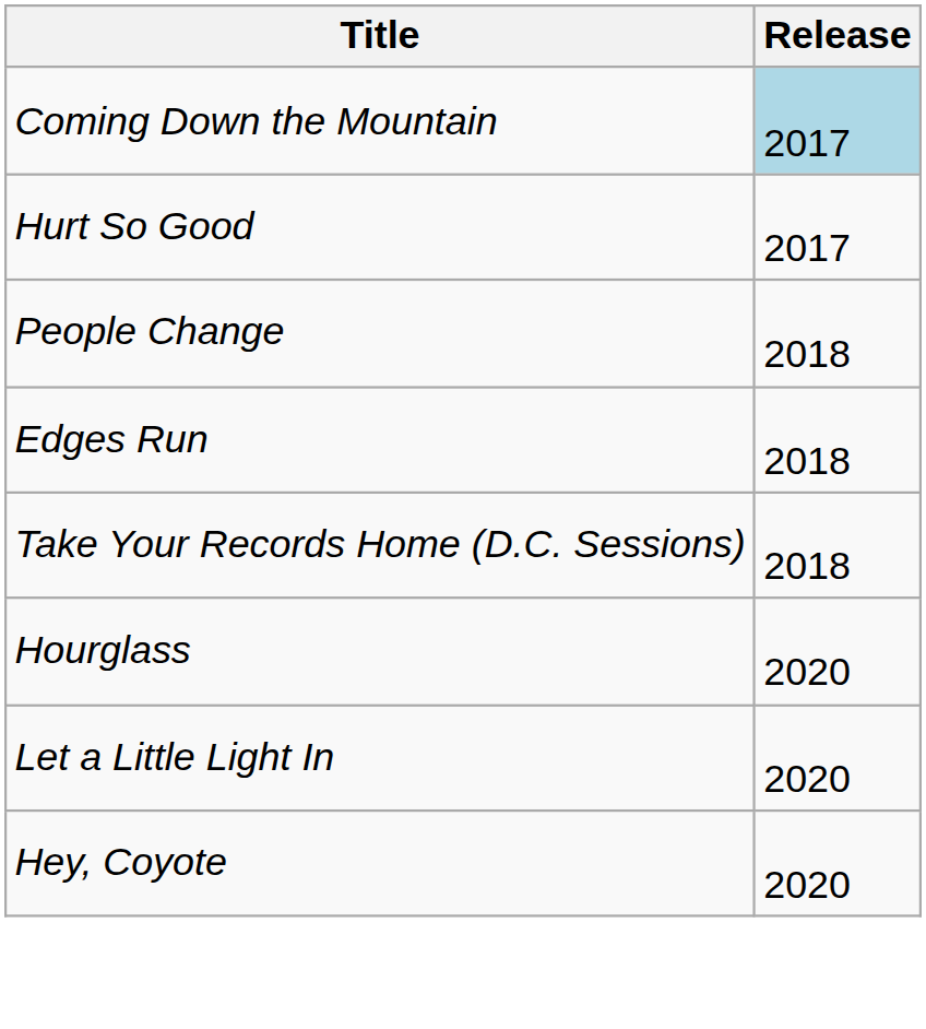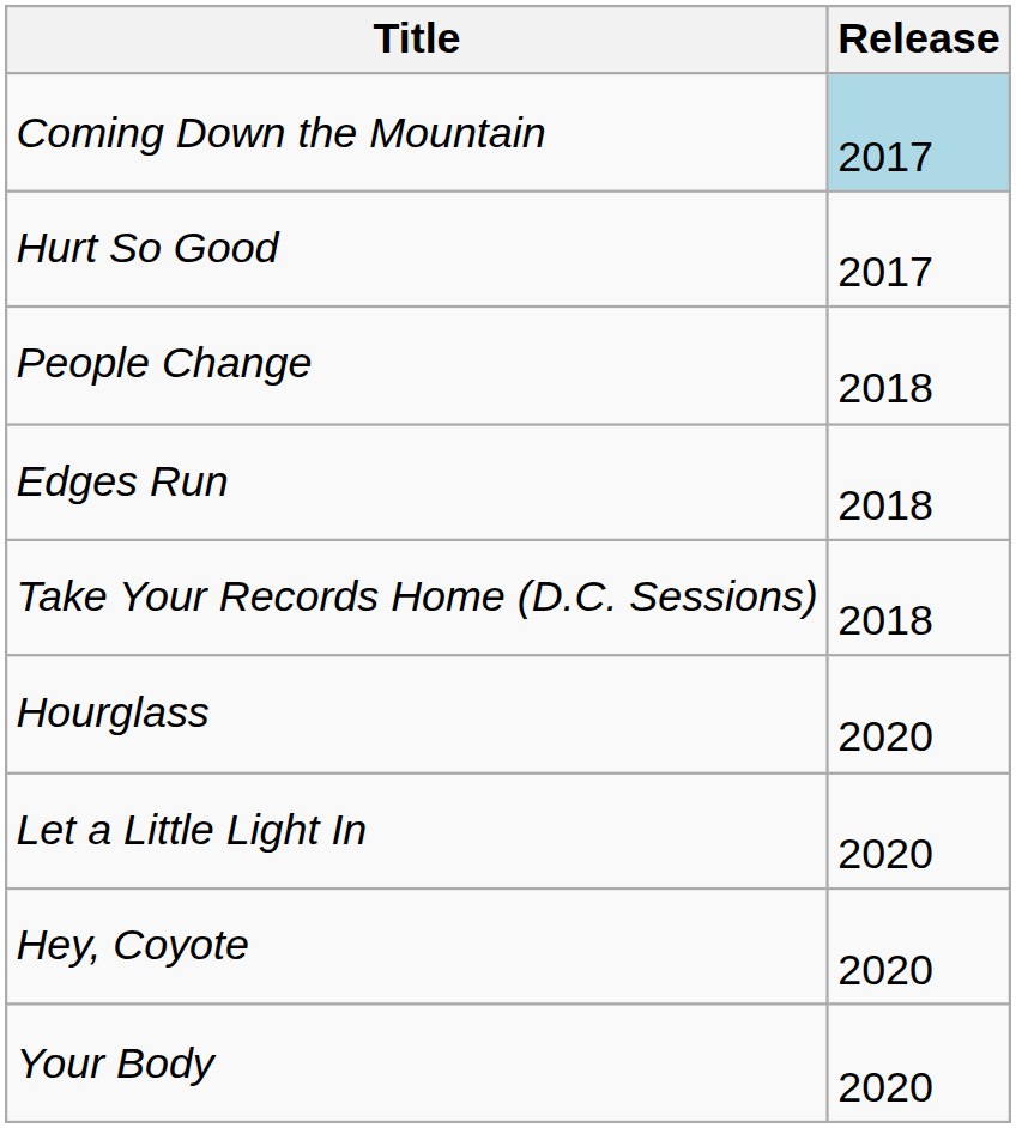 <table class="wikitable">
 <tr>
 <th><strong>Title</strong></th>
 <th><strong>Release</strong></th>
 </tr>
 <tr>
 <td><em>Coming Down the Mountain</em></td>
 <td style="background: lightblue;"><br>2017</td>
 </tr>
 <tr>
 <td><em>Hurt So Good</em></td>
 <td><br>2017</td>
 </tr>
 <tr>
 <td><em>People Change</em></td>
 <td><br>2018</td>
 </tr>
 <tr>
 <td><em>Edges Run</em></td>
 <td><br>2018</td>
 </tr>
 <tr>
 <td><em>Take Your Records Home (D.C. Sessions)</em></td>
 <td><br>2018</td>
 </tr>
 <tr>
 <td><em>Hourglass</em></td>
 <td><br>2020</td>
 </tr>
 <tr>
 <td><em>Let a Little Light In</em></td>
 <td><br>2020</td>
 </tr>
 <tr>
 <td><em>Hey, Coyote</em></td>
 <td><br>2020</td>
 </tr>
+<tr>
+<td><em>Your Body</em></td>
+<td><br>2020</td>
+</tr>
 </table>
